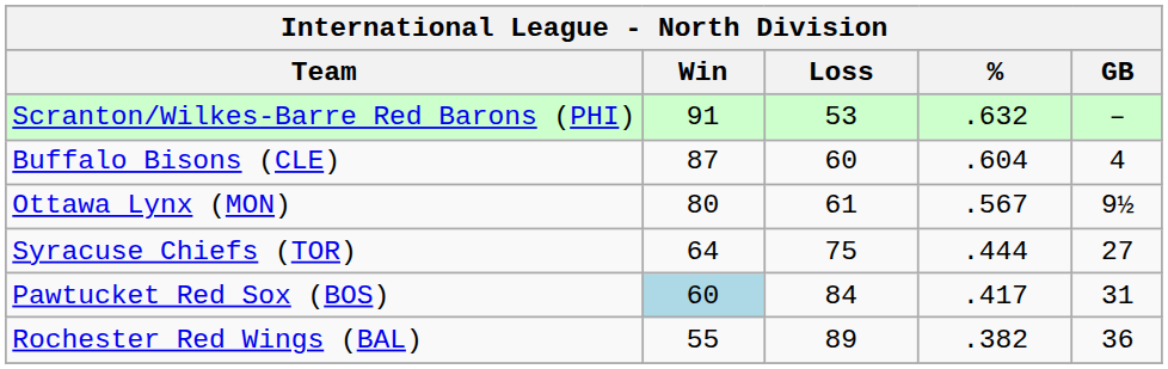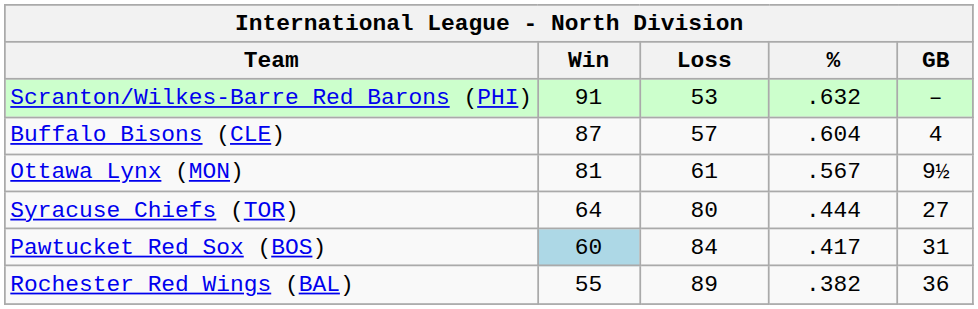 <table class="wikitable">
 <tr>
 <th colspan="5">International League - North Division</th>
 </tr>
 <tr>
 <th width="55%">Team</th>
 <th>Win</th>
 <th>Loss</th>
 <th>%</th>
 <th>GB</th>
 </tr>
 <tr align=center bgcolor=ccffcc>
 <td align=left><a href='#'>Scranton/Wilkes-Barre Red Barons</a> (<a href='#'>PHI</a>)</td>
 <td>91</td>
 <td>53</td>
 <td>.632</td>
 <td>–</td>
 </tr>
 <tr align=center>
 <td align=left><a href='#'>Buffalo Bisons</a> (<a href='#'>CLE</a>)</td>
 <td>87</td>
-<td>60</td>
+<td>57</td>
 <td>.604</td>
 <td>4</td>
 </tr>
 <tr align=center>
 <td align=left><a href='#'>Ottawa Lynx</a> (<a href='#'>MON</a>)</td>
-<td>80</td>
+<td>81</td>
 <td>61</td>
 <td>.567</td>
 <td>9½</td>
 </tr>
 <tr align=center>
 <td align=left><a href='#'>Syracuse Chiefs</a> (<a href='#'>TOR</a>)</td>
 <td>64</td>
-<td>75</td>
+<td>80</td>
 <td>.444</td>
 <td>27</td>
 </tr>
 <tr align=center>
 <td align=left><a href='#'>Pawtucket Red Sox</a> (<a href='#'>BOS</a>)</td>
 <td style="background: lightblue;">60</td>
 <td>84</td>
 <td>.417</td>
 <td>31</td>
 </tr>
 <tr align=center>
 <td align=left><a href='#'>Rochester Red Wings</a> (<a href='#'>BAL</a>)</td>
 <td>55</td>
 <td>89</td>
 <td>.382</td>
 <td>36</td>
 </tr>
 </table>
